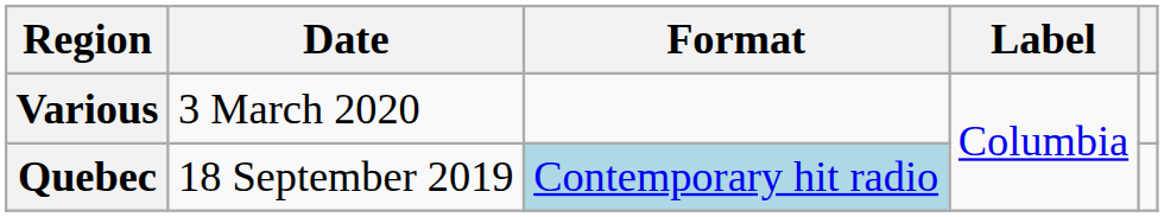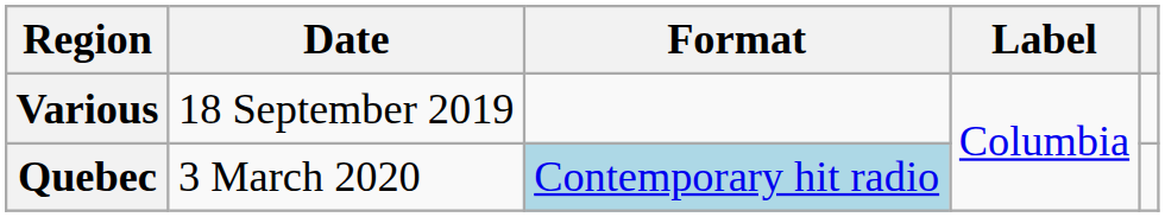 <table class="wikitable plainrowheaders">
 <tr>
 <th scope="col">Region</th>
 <th scope="col">Date</th>
 <th scope="col">Format</th>
 <th scope="col">Label</th>
 <th scope="col"></th>
 </tr>
 <tr>
 <th scope="row">Various</th>
-<td>3 March 2020</td>
+<td>18 September 2019</td>
 <td></td>
 <td rowspan="2"><a href='#'>Columbia</a></td>
 <td></td>
 </tr>
 <tr>
 <th scope="row">Quebec</th>
-<td>18 September 2019</td>
+<td>3 March 2020</td>
 <td style="background: lightblue;"><a href='#'>Contemporary hit radio</a></td>
 <td></td>
 </tr>
 </table>
